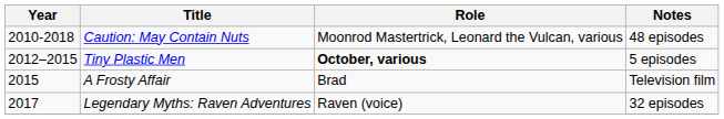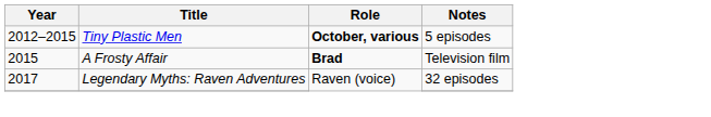 <table class="wikitable sortable">
 <tr>
 <th>Year</th>
 <th>Title</th>
 <th>Role</th>
 <th>Notes</th>
-</tr>
-<tr>
-<td>2010-2018</td>
-<td><em><a href='#'>Caution: May Contain Nuts</a></em></td>
-<td>Moonrod Mastertrick, Leonard the Vulcan, various</td>
-<td>48 episodes</td>
 </tr>
 <tr>
 <td>2012–2015</td>
 <td><em><a href='#'>Tiny Plastic Men</a></em></td>
 <td><strong>October, various</strong></td>
 <td>5 episodes</td>
 </tr>
 <tr>
 <td>2015</td>
 <td><em>A Frosty Affair</em></td>
-<td>Brad</td>
+<td><strong>Brad</strong></td>
 <td>Television film</td>
 </tr>
 <tr>
 <td>2017</td>
 <td><em>Legendary Myths: Raven Adventures</em></td>
 <td rowspan="2">Raven (voice)</td>
 <td>32 episodes</td>
 </tr>
 <tr>
 </tr>
 </table>
